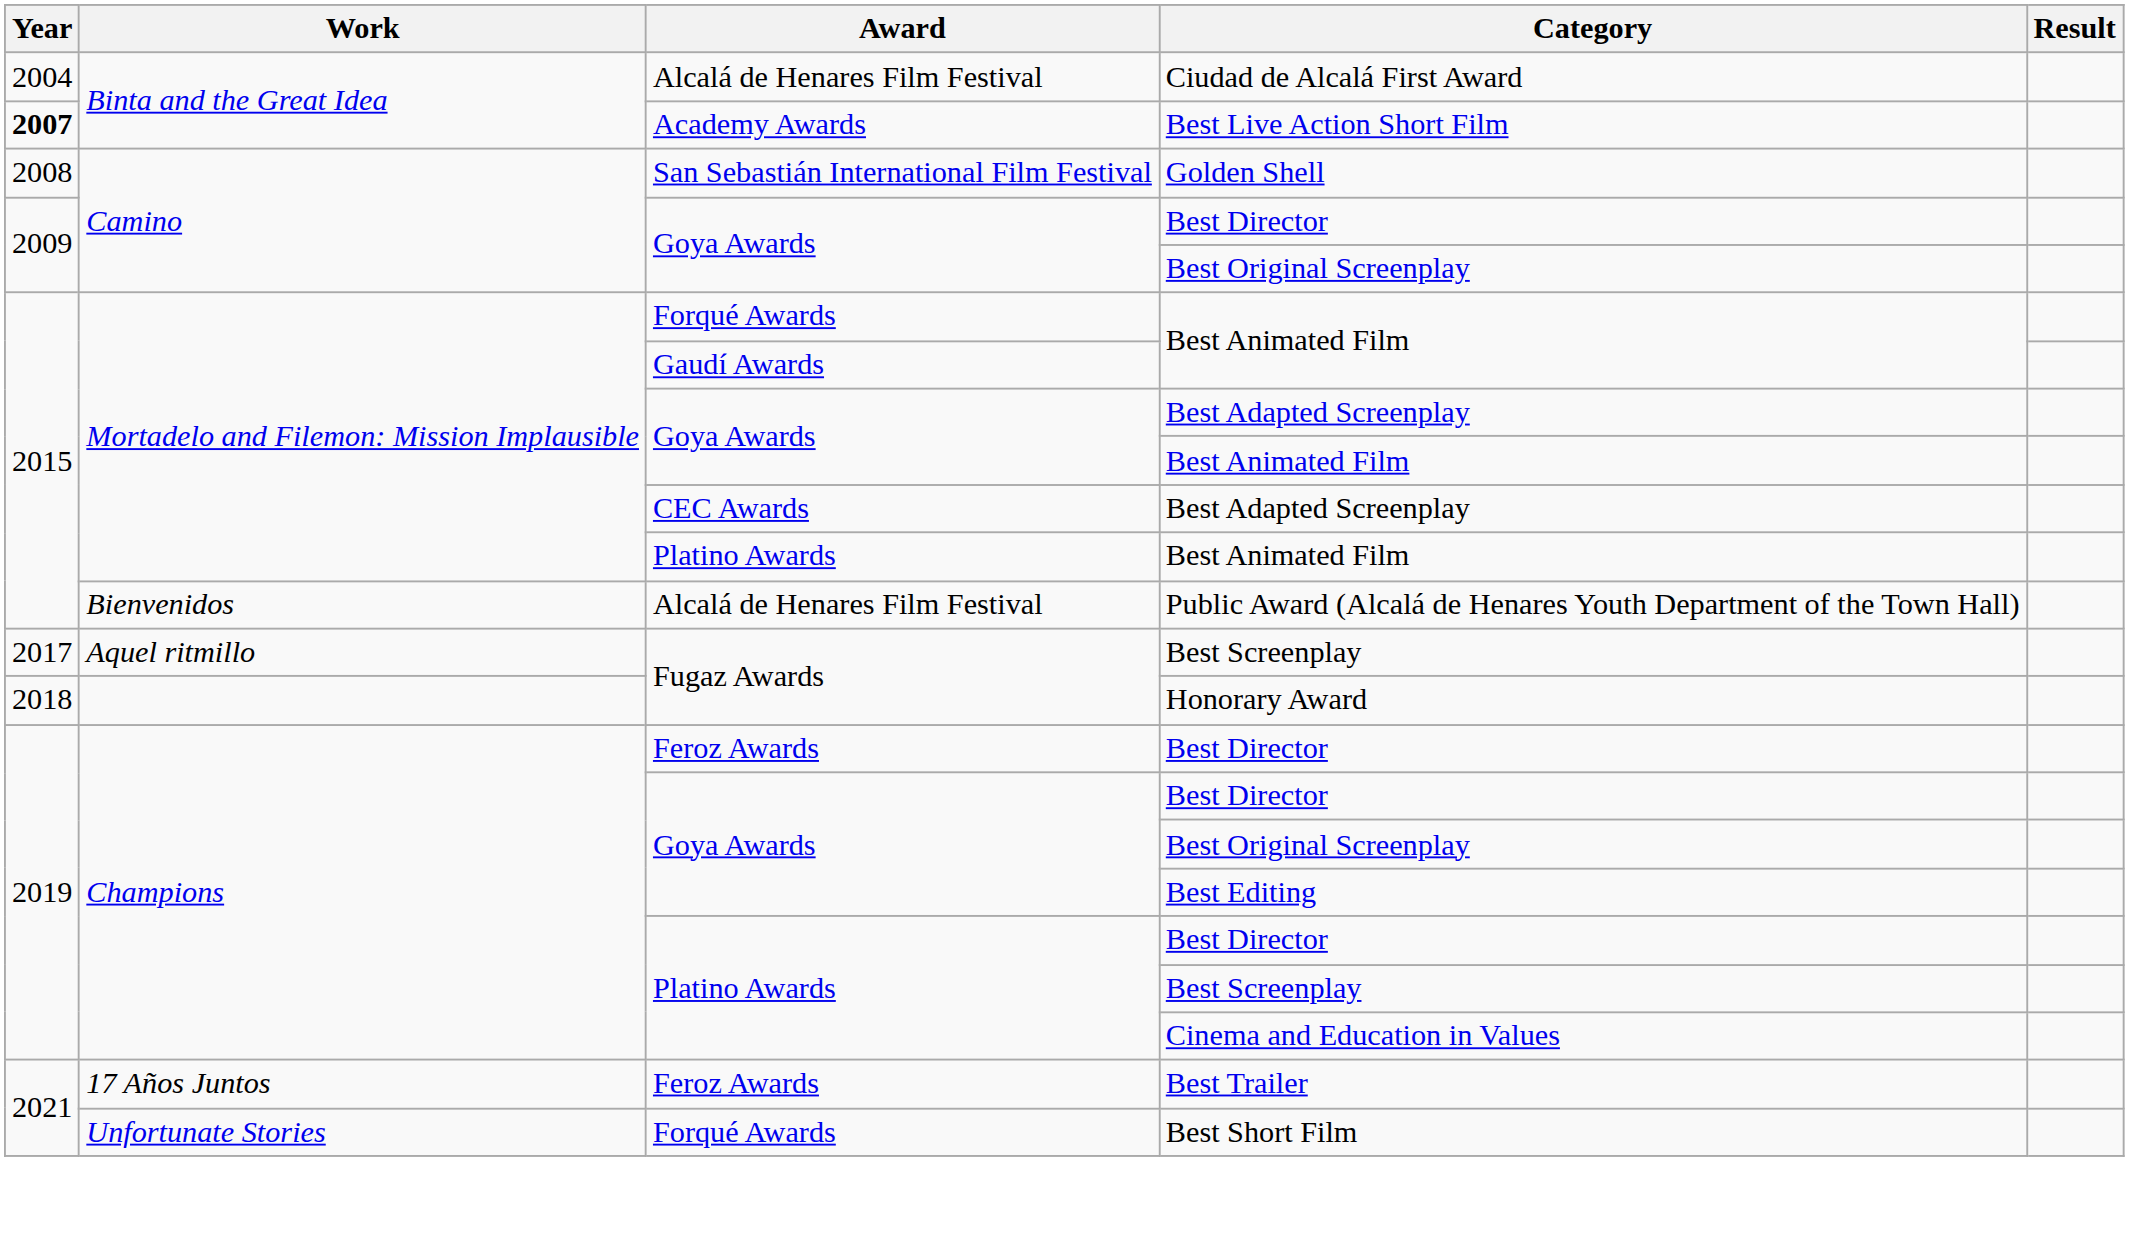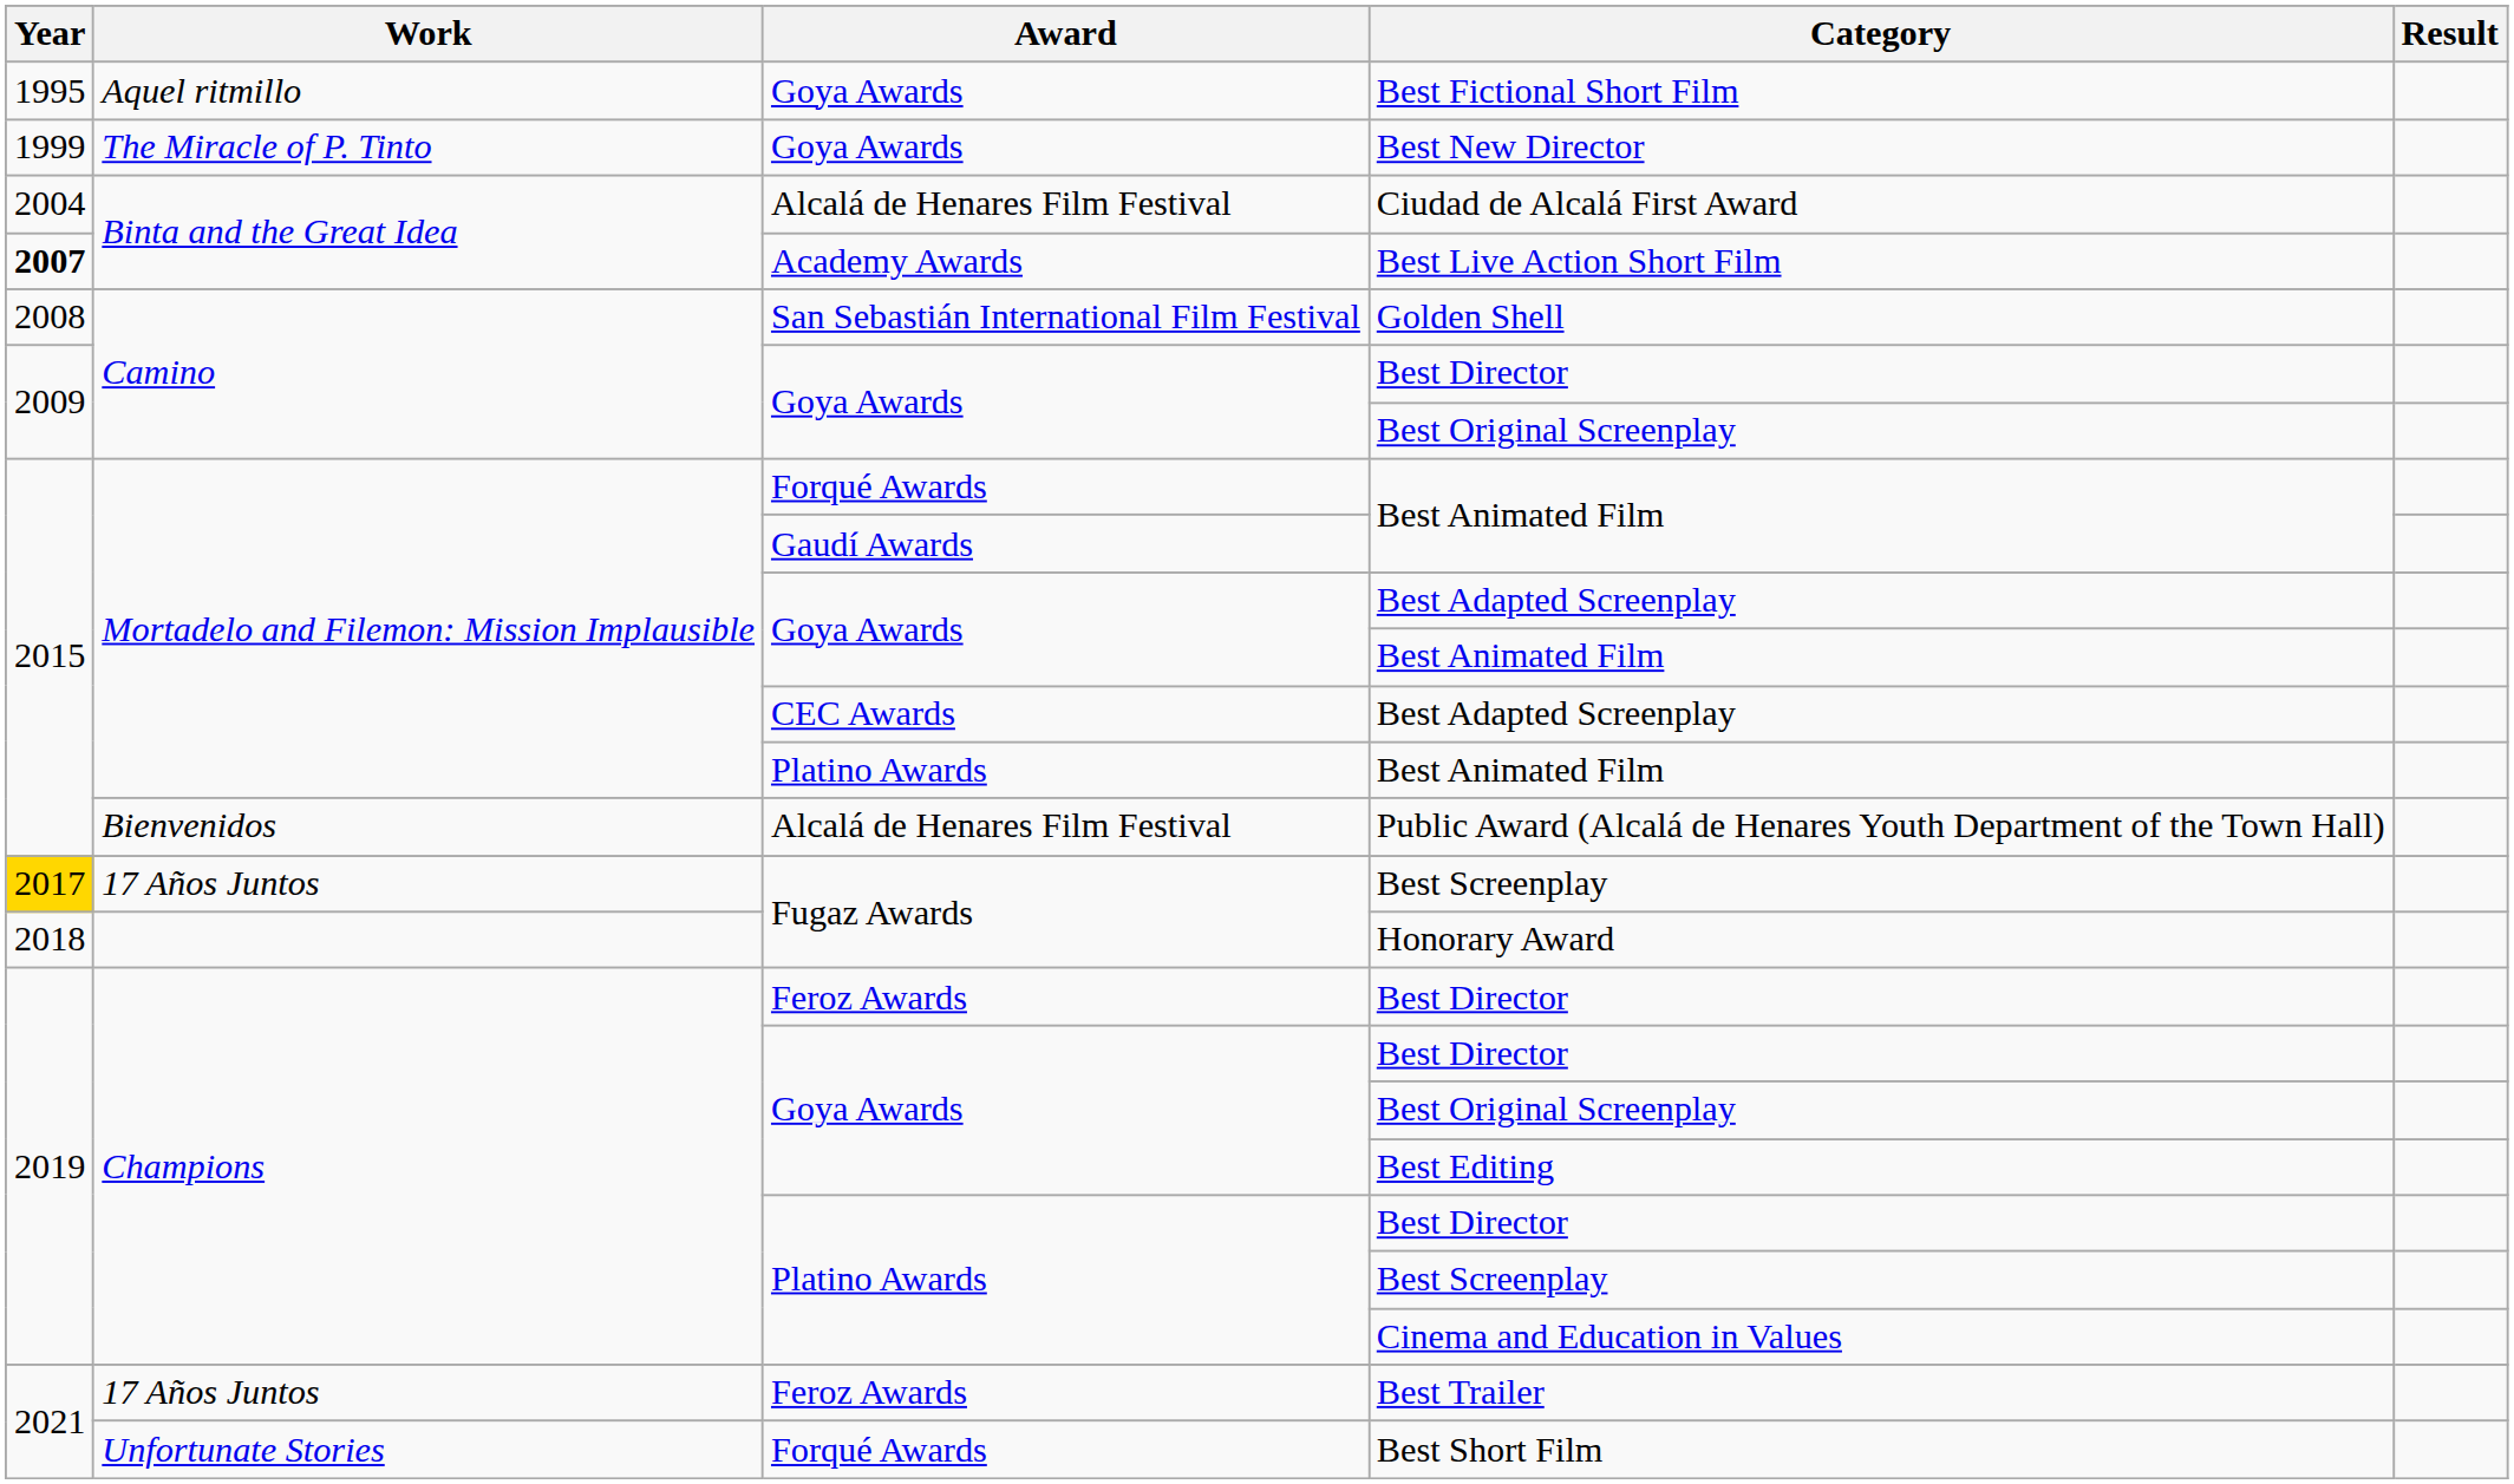 <table class="wikitable">
 <tr>
 <th>Year</th>
 <th>Work</th>
 <th>Award</th>
 <th>Category</th>
 <th>Result</th>
+</tr>
+<tr>
+<td>1995</td>
+<td><em>Aquel ritmillo</em></td>
+<td><a href='#'>Goya Awards</a></td>
+<td><a href='#'>Best Fictional Short Film</a></td>
+<td></td>
+</tr>
+<tr>
+<td>1999</td>
+<td><em><a href='#'>The Miracle of P. Tinto</a></em></td>
+<td><a href='#'>Goya Awards</a></td>
+<td><a href='#'>Best New Director</a></td>
+<td></td>
 </tr>
 <tr>
 <td>2004</td>
 <td rowspan=2><em><a href='#'>Binta and the Great Idea</a></em></td>
 <td>Alcalá de Henares Film Festival</td>
 <td>Ciudad de Alcalá First Award</td>
 <td></td>
 </tr>
 <tr>
 <td><strong>2007</strong></td>
 <td><a href='#'>Academy Awards</a></td>
 <td><a href='#'>Best Live Action Short Film</a></td>
 <td></td>
 </tr>
 <tr>
 <td>2008</td>
 <td rowspan=3><em><a href='#'>Camino</a></em></td>
 <td><a href='#'>San Sebastián International Film Festival</a></td>
 <td><a href='#'>Golden Shell</a></td>
 <td></td>
 </tr>
 <tr>
 <td rowspan=2>2009</td>
 <td rowspan=2><a href='#'>Goya Awards</a></td>
 <td><a href='#'>Best Director</a></td>
 <td></td>
 </tr>
 <tr>
 <td><a href='#'>Best Original Screenplay</a></td>
 <td></td>
 </tr>
 <tr>
 <td rowspan=7>2015</td>
 <td rowspan=6><em><a href='#'>Mortadelo and Filemon: Mission Implausible</a></em></td>
 <td><a href='#'>Forqué Awards</a></td>
 <td rowspan=2>Best Animated Film</td>
 <td></td>
 </tr>
 <tr>
 <td><a href='#'>Gaudí Awards</a></td>
 <td></td>
 </tr>
 <tr>
 <td rowspan=2><a href='#'>Goya Awards</a></td>
 <td><a href='#'>Best Adapted Screenplay</a></td>
 <td></td>
 </tr>
 <tr>
 <td><a href='#'>Best Animated Film</a></td>
 <td></td>
 </tr>
 <tr>
 <td><a href='#'>CEC Awards</a></td>
 <td>Best Adapted Screenplay</td>
 <td></td>
 </tr>
 <tr>
 <td><a href='#'>Platino Awards</a></td>
 <td>Best Animated Film</td>
 <td></td>
 </tr>
 <tr>
 <td><em>Bienvenidos</em></td>
 <td>Alcalá de Henares Film Festival</td>
 <td>Public Award (Alcalá de Henares Youth Department of the Town Hall)</td>
 <td></td>
 </tr>
 <tr>
-<td>2017</td>
-<td><em>Aquel ritmillo</em></td>
+<td style="background: gold;">2017</td>
+<td><em>17 Años Juntos</em></td>
 <td rowspan=2>Fugaz Awards</td>
 <td>Best Screenplay</td>
 <td></td>
 </tr>
 <tr>
 <td>2018</td>
 <td></td>
 <td>Honorary Award</td>
 <td></td>
 </tr>
 <tr>
 <td rowspan=7>2019</td>
 <td rowspan=7><em><a href='#'>Champions</a></em></td>
 <td><a href='#'>Feroz Awards</a></td>
 <td><a href='#'>Best Director</a></td>
 <td></td>
 </tr>
 <tr>
 <td rowspan=3><a href='#'>Goya Awards</a></td>
 <td><a href='#'>Best Director</a></td>
 <td></td>
 </tr>
 <tr>
 <td><a href='#'>Best Original Screenplay</a></td>
 <td></td>
 </tr>
 <tr>
 <td><a href='#'>Best Editing</a></td>
 <td></td>
 </tr>
 <tr>
 <td rowspan=3><a href='#'>Platino Awards</a></td>
 <td><a href='#'>Best Director</a></td>
 <td></td>
 </tr>
 <tr>
 <td><a href='#'>Best Screenplay</a></td>
 <td></td>
 </tr>
 <tr>
 <td><a href='#'>Cinema and Education in Values</a></td>
 <td></td>
 </tr>
 <tr>
 <td rowspan=2>2021</td>
 <td><em>17 Años Juntos</em></td>
 <td><a href='#'>Feroz Awards</a></td>
 <td><a href='#'>Best Trailer</a></td>
 <td></td>
 </tr>
 <tr>
 <td><em><a href='#'>Unfortunate Stories</a></em></td>
 <td><a href='#'>Forqué Awards</a></td>
 <td>Best Short Film</td>
 <td></td>
 </tr>
 </table>
